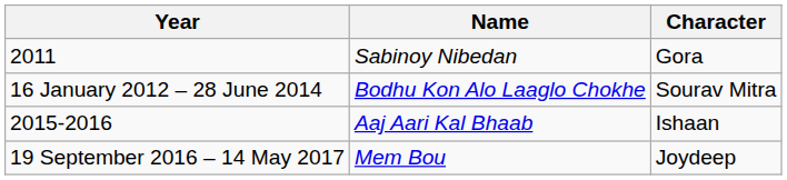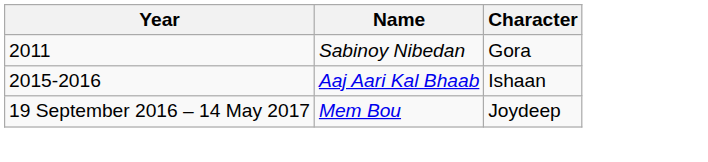 <table class="wikitable">
 <tr>
 <th>Year</th>
 <th>Name</th>
 <th>Character</th>
 </tr>
 <tr>
 <td>2011</td>
 <td><em>Sabinoy Nibedan</em></td>
 <td>Gora</td>
 </tr>
 <tr>
-<td>16 January 2012 – 28 June 2014</td>
-<td><em><a href='#'>Bodhu Kon Alo Laaglo Chokhe</a></em></td>
-<td>Sourav Mitra</td>
-</tr>
-<tr>
 <td>2015-2016</td>
 <td><em><a href='#'>Aaj Aari Kal Bhaab</a></em></td>
 <td>Ishaan</td>
 </tr>
 <tr>
 <td>19 September 2016 – 14 May 2017</td>
 <td><em><a href='#'>Mem Bou</a></em></td>
 <td>Joydeep</td>
 </tr>
 </table>
